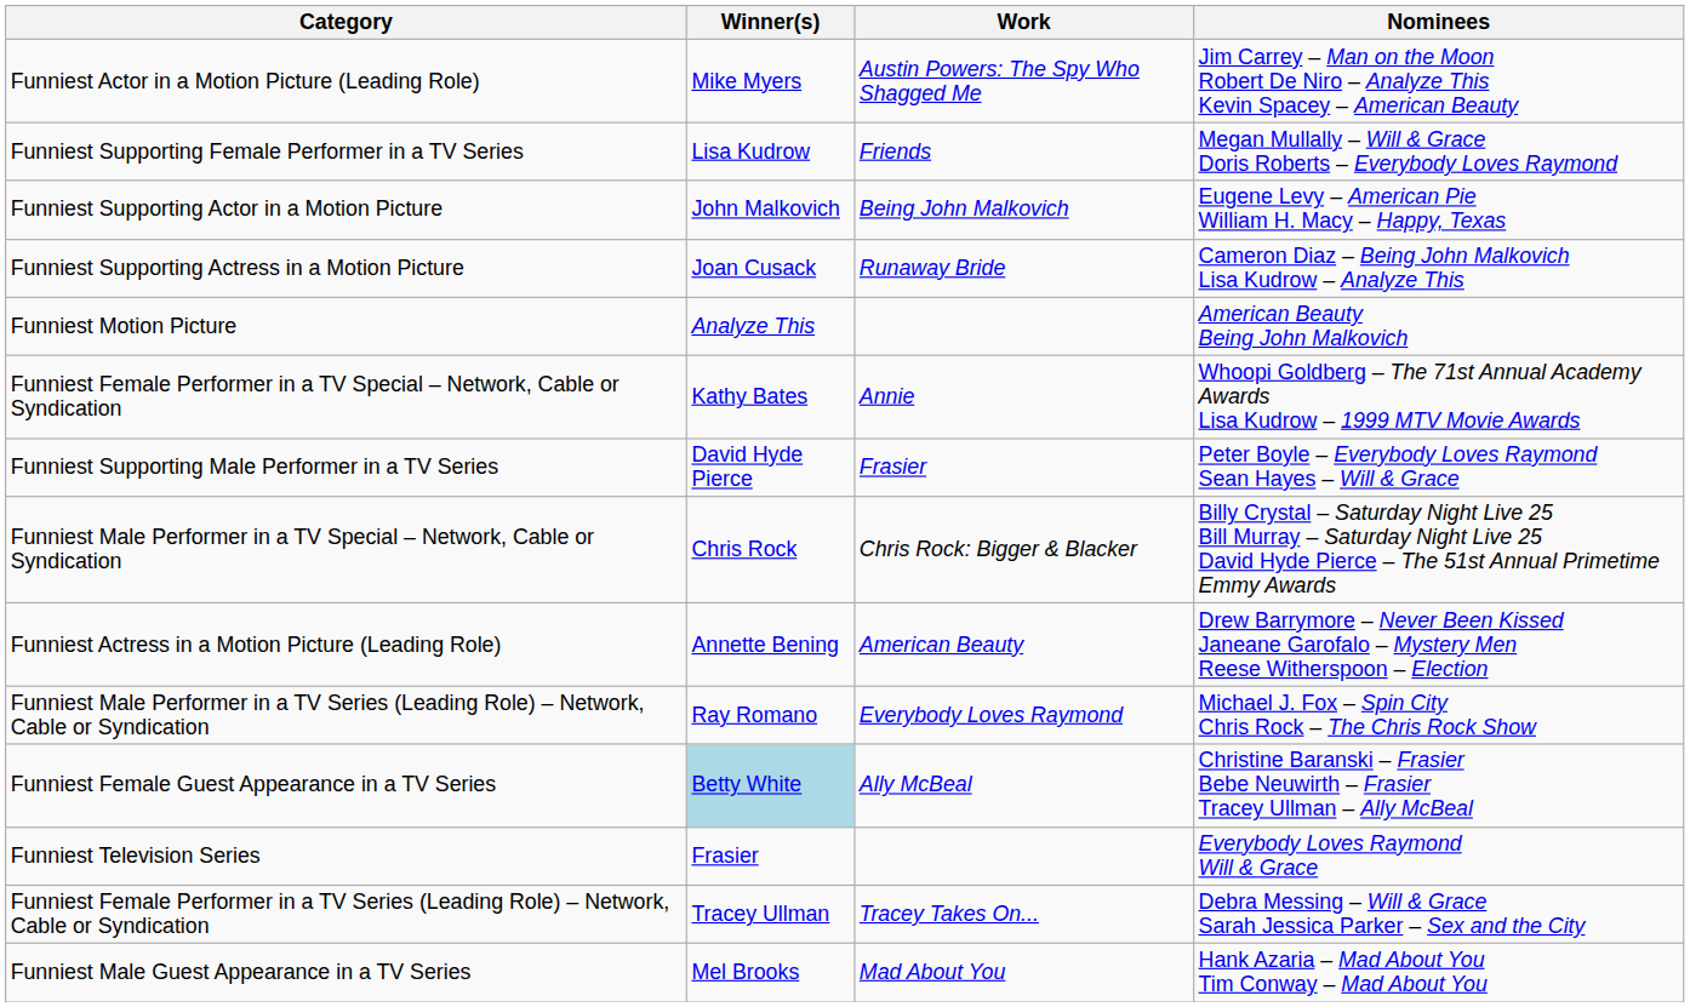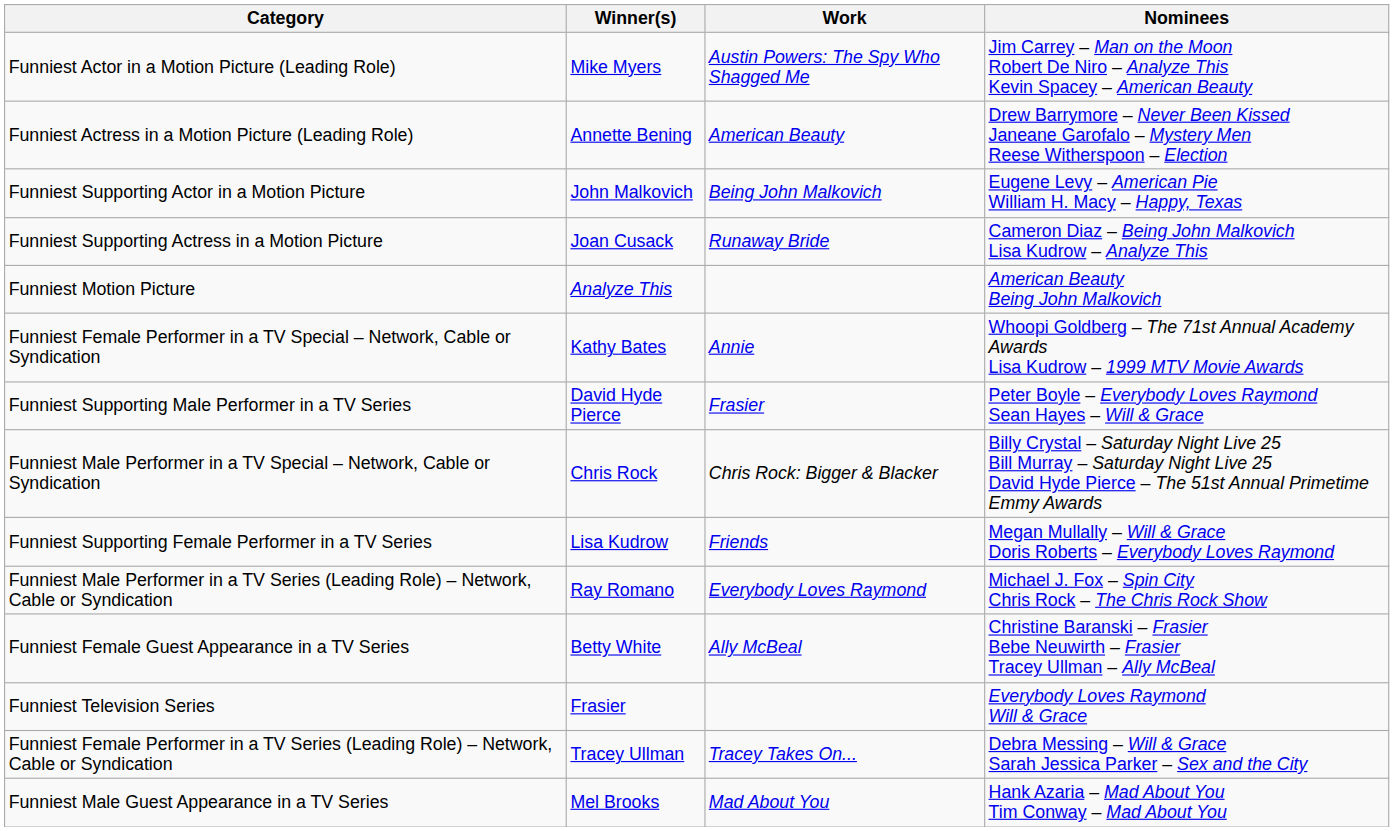 <table class="wikitable sortable">
 <tr>
 <th>Category</th>
 <th>Winner(s)</th>
 <th>Work</th>
 <th class="unsortable">Nominees</th>
 </tr>
 <tr>
 <td>Funniest Actor in a Motion Picture (Leading Role)</td>
 <td><a href='#'>Mike Myers</a></td>
 <td><em><a href='#'>Austin Powers: The Spy Who Shagged Me</a></em></td>
 <td><a href='#'>Jim Carrey</a> – <em><a href='#'>Man on the Moon</a></em><br> <a href='#'>Robert De Niro</a> – <em><a href='#'>Analyze This</a></em><br> <a href='#'>Kevin Spacey</a> – <em><a href='#'>American Beauty</a></em></td>
 </tr>
 <tr>
-<td>Funniest Supporting Female Performer in a TV Series</td>
-<td><a href='#'>Lisa Kudrow</a></td>
-<td><em><a href='#'>Friends</a></em></td>
-<td><a href='#'>Megan Mullally</a> – <em><a href='#'>Will & Grace</a></em><br> <a href='#'>Doris Roberts</a> – <em><a href='#'>Everybody Loves Raymond</a></em></td>
+<td>Funniest Actress in a Motion Picture (Leading Role)</td>
+<td><a href='#'>Annette Bening</a></td>
+<td><em><a href='#'>American Beauty</a></em></td>
+<td><a href='#'>Drew Barrymore</a> – <em><a href='#'>Never Been Kissed</a></em><br> <a href='#'>Janeane Garofalo</a> – <em><a href='#'>Mystery Men</a></em><br> <a href='#'>Reese Witherspoon</a> – <em><a href='#'>Election</a></em></td>
 </tr>
 <tr>
 <td>Funniest Supporting Actor in a Motion Picture</td>
 <td><a href='#'>John Malkovich</a></td>
 <td><em><a href='#'>Being John Malkovich</a></em></td>
 <td><a href='#'>Eugene Levy</a> – <em><a href='#'>American Pie</a></em><br> <a href='#'>William H. Macy</a> – <em><a href='#'>Happy, Texas</a></em></td>
 </tr>
 <tr>
 <td>Funniest Supporting Actress in a Motion Picture</td>
 <td><a href='#'>Joan Cusack</a></td>
 <td><em><a href='#'>Runaway Bride</a></em></td>
 <td><a href='#'>Cameron Diaz</a> – <em><a href='#'>Being John Malkovich</a></em><br> <a href='#'>Lisa Kudrow</a> – <em><a href='#'>Analyze This</a></em></td>
 </tr>
 <tr>
 <td>Funniest Motion Picture</td>
 <td><em><a href='#'>Analyze This</a></em></td>
 <td></td>
 <td><em><a href='#'>American Beauty</a></em><br> <em><a href='#'>Being John Malkovich</a></em></td>
 </tr>
 <tr>
 <td>Funniest Female Performer in a TV Special – Network, Cable or Syndication</td>
 <td><a href='#'>Kathy Bates</a></td>
 <td><em><a href='#'>Annie</a></em></td>
 <td><a href='#'>Whoopi Goldberg</a> – <em>The 71st Annual Academy Awards</em><br> <a href='#'>Lisa Kudrow</a> – <em><a href='#'>1999 MTV Movie Awards</a></em></td>
 </tr>
 <tr>
 <td>Funniest Supporting Male Performer in a TV Series</td>
 <td><a href='#'>David Hyde Pierce</a></td>
 <td><em><a href='#'>Frasier</a></em></td>
 <td><a href='#'>Peter Boyle</a> – <em><a href='#'>Everybody Loves Raymond</a></em><br> <a href='#'>Sean Hayes</a> – <em><a href='#'>Will & Grace</a></em></td>
 </tr>
 <tr>
 <td>Funniest Male Performer in a TV Special – Network, Cable or Syndication</td>
 <td><a href='#'>Chris Rock</a></td>
 <td><em>Chris Rock: Bigger & Blacker</em></td>
 <td><a href='#'>Billy Crystal</a> – <em>Saturday Night Live 25</em><br> <a href='#'>Bill Murray</a> – <em>Saturday Night Live 25</em><br> <a href='#'>David Hyde Pierce</a> – <em>The 51st Annual Primetime Emmy Awards</em></td>
 </tr>
 <tr>
-<td>Funniest Actress in a Motion Picture (Leading Role)</td>
-<td><a href='#'>Annette Bening</a></td>
-<td><em><a href='#'>American Beauty</a></em></td>
-<td><a href='#'>Drew Barrymore</a> – <em><a href='#'>Never Been Kissed</a></em><br> <a href='#'>Janeane Garofalo</a> – <em><a href='#'>Mystery Men</a></em><br> <a href='#'>Reese Witherspoon</a> – <em><a href='#'>Election</a></em></td>
+<td>Funniest Supporting Female Performer in a TV Series</td>
+<td><a href='#'>Lisa Kudrow</a></td>
+<td><em><a href='#'>Friends</a></em></td>
+<td><a href='#'>Megan Mullally</a> – <em><a href='#'>Will & Grace</a></em><br> <a href='#'>Doris Roberts</a> – <em><a href='#'>Everybody Loves Raymond</a></em></td>
 </tr>
 <tr>
 <td>Funniest Male Performer in a TV Series (Leading Role) – Network, Cable or Syndication</td>
 <td><a href='#'>Ray Romano</a></td>
 <td><em><a href='#'>Everybody Loves Raymond</a></em></td>
 <td><a href='#'>Michael J. Fox</a> – <em><a href='#'>Spin City</a></em><br> <a href='#'>Chris Rock</a> – <em><a href='#'>The Chris Rock Show</a></em></td>
 </tr>
 <tr>
 <td>Funniest Female Guest Appearance in a TV Series</td>
-<td style="background: lightblue;"><a href='#'>Betty White</a></td>
+<td><a href='#'>Betty White</a></td>
 <td><em><a href='#'>Ally McBeal</a></em></td>
 <td><a href='#'>Christine Baranski</a> – <em><a href='#'>Frasier</a></em><br> <a href='#'>Bebe Neuwirth</a> – <em><a href='#'>Frasier</a></em><br> <a href='#'>Tracey Ullman</a> – <em><a href='#'>Ally McBeal</a></em></td>
 </tr>
 <tr>
 <td>Funniest Television Series</td>
 <td><a href='#'>Frasier</a></td>
 <td></td>
 <td><em><a href='#'>Everybody Loves Raymond</a></em><br> <em><a href='#'>Will & Grace</a></em></td>
 </tr>
 <tr>
 <td>Funniest Female Performer in a TV Series (Leading Role) – Network, Cable or Syndication</td>
 <td><a href='#'>Tracey Ullman</a></td>
 <td><em><a href='#'>Tracey Takes On...</a></em></td>
 <td><a href='#'>Debra Messing</a> – <em><a href='#'>Will & Grace</a></em><br> <a href='#'>Sarah Jessica Parker</a> – <em><a href='#'>Sex and the City</a></em></td>
 </tr>
 <tr>
 <td>Funniest Male Guest Appearance in a TV Series</td>
 <td><a href='#'>Mel Brooks</a></td>
 <td><em><a href='#'>Mad About You</a></em></td>
 <td><a href='#'>Hank Azaria</a> – <em><a href='#'>Mad About You</a></em><br> <a href='#'>Tim Conway</a> – <em><a href='#'>Mad About You</a></em></td>
 </tr>
 </table>
